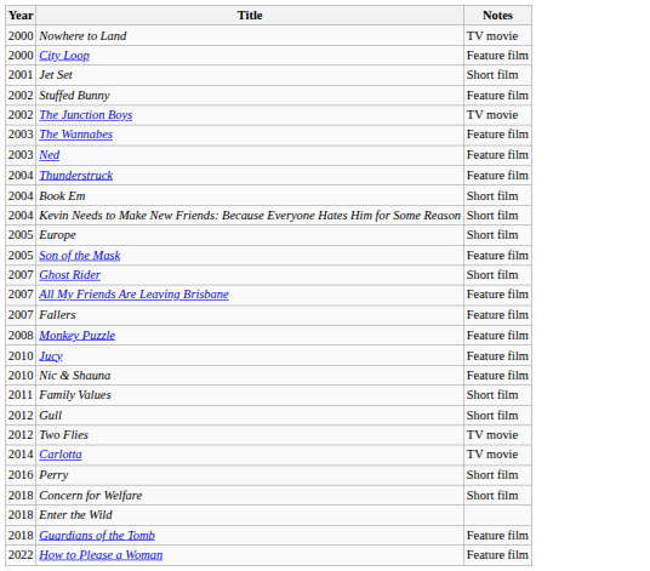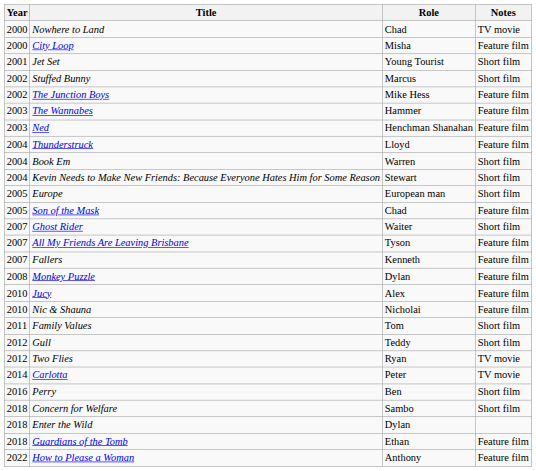 <table class="wikitable plainrowheaders sortable">
 <tr>
 <th scope="col">Year</th>
 <th scope="col">Title</th>
+<th scope="col">Role</th>
 <th class="unsortable">Notes</th>
 </tr>
 <tr>
 <td>2000</td>
 <td><em>Nowhere to Land</em></td>
+<td>Chad</td>
 <td>TV movie</td>
 </tr>
 <tr>
 <td>2000</td>
 <td><em><a href='#'>City Loop</a></em></td>
+<td>Misha</td>
 <td>Feature film</td>
 </tr>
 <tr>
 <td>2001</td>
 <td><em>Jet Set</em></td>
+<td>Young Tourist</td>
 <td>Short film</td>
 </tr>
 <tr>
 <td>2002</td>
 <td><em>Stuffed Bunny</em></td>
-<td>Feature film</td>
+<td>Marcus</td>
+<td>Short film</td>
 </tr>
 <tr>
 <td>2002</td>
 <td><em><a href='#'>The Junction Boys</a></em></td>
-<td>TV movie</td>
+<td>Mike Hess</td>
+<td>Feature film</td>
 </tr>
 <tr>
 <td>2003</td>
 <td><em><a href='#'>The Wannabes</a></em></td>
+<td>Hammer</td>
 <td>Feature film</td>
 </tr>
 <tr>
 <td>2003</td>
 <td><em><a href='#'>Ned</a></em></td>
+<td>Henchman Shanahan</td>
 <td>Feature film</td>
 </tr>
 <tr>
 <td>2004</td>
 <td><em><a href='#'>Thunderstruck</a></em></td>
+<td>Lloyd</td>
 <td>Feature film</td>
 </tr>
 <tr>
 <td>2004</td>
 <td><em>Book Em</em></td>
+<td>Warren</td>
 <td>Short film</td>
 </tr>
 <tr>
 <td>2004</td>
 <td><em>Kevin Needs to Make New Friends: Because Everyone Hates Him for Some Reason</em></td>
+<td>Stewart</td>
 <td>Short film</td>
 </tr>
 <tr>
 <td>2005</td>
 <td><em>Europe</em></td>
+<td>European man</td>
 <td>Short film</td>
 </tr>
 <tr>
 <td>2005</td>
 <td><em><a href='#'>Son of the Mask</a></em></td>
+<td>Chad</td>
 <td>Feature film</td>
 </tr>
 <tr>
 <td>2007</td>
 <td><em><a href='#'>Ghost Rider</a></em></td>
+<td>Waiter</td>
 <td>Short film</td>
 </tr>
 <tr>
 <td>2007</td>
 <td><em><a href='#'>All My Friends Are Leaving Brisbane</a></em></td>
+<td>Tyson</td>
 <td>Feature film</td>
 </tr>
 <tr>
 <td>2007</td>
 <td><em>Fallers</em></td>
+<td>Kenneth</td>
 <td>Feature film</td>
 </tr>
 <tr>
 <td>2008</td>
 <td><em><a href='#'>Monkey Puzzle</a></em></td>
+<td>Dylan</td>
 <td>Feature film</td>
 </tr>
 <tr>
 <td>2010</td>
 <td><em><a href='#'>Jucy</a></em></td>
+<td>Alex</td>
 <td>Feature film</td>
 </tr>
 <tr>
 <td>2010</td>
 <td><em>Nic & Shauna</em></td>
+<td>Nicholai</td>
 <td>Feature film</td>
 </tr>
 <tr>
 <td>2011</td>
 <td><em>Family Values</em></td>
+<td>Tom</td>
 <td>Short film</td>
 </tr>
 <tr>
 <td>2012</td>
 <td><em>Gull</em></td>
+<td>Teddy</td>
 <td>Short film</td>
 </tr>
 <tr>
 <td>2012</td>
 <td><em>Two Flies</em></td>
+<td>Ryan</td>
 <td>TV movie</td>
 </tr>
 <tr>
 <td>2014</td>
 <td><em><a href='#'>Carlotta</a></em></td>
+<td>Peter</td>
 <td>TV movie</td>
 </tr>
 <tr>
 <td>2016</td>
 <td><em>Perry</em></td>
+<td>Ben</td>
 <td>Short film</td>
 </tr>
 <tr>
 <td>2018</td>
 <td><em>Concern for Welfare</em></td>
+<td>Sambo</td>
 <td>Short film</td>
 </tr>
 <tr>
 <td>2018</td>
 <td><em>Enter the Wild</em></td>
+<td>Dylan</td>
 <td></td>
 </tr>
 <tr>
 <td>2018</td>
 <td><em><a href='#'>Guardians of the Tomb</a></em></td>
+<td>Ethan</td>
 <td>Feature film</td>
 </tr>
 <tr>
 <td>2022</td>
 <td><em><a href='#'>How to Please a Woman</a></em></td>
+<td>Anthony</td>
 <td>Feature film</td>
 </tr>
 </table>
